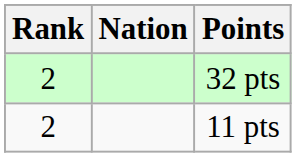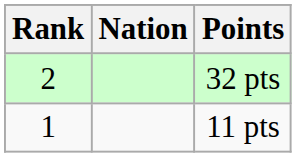 <table class="wikitable sortable" style="text-align:center">
 <tr>
 <th>Rank</th>
 <th>Nation</th>
 <th>Points</th>
 </tr>
 <tr style="background-color:#ccffcc">
 <td>2</td>
 <td align=left></td>
 <td>32 pts</td>
 </tr>
 <tr>
-<td>2</td>
+<td>1</td>
 <td align=left></td>
 <td>11 pts</td>
 </tr>
 </table>
